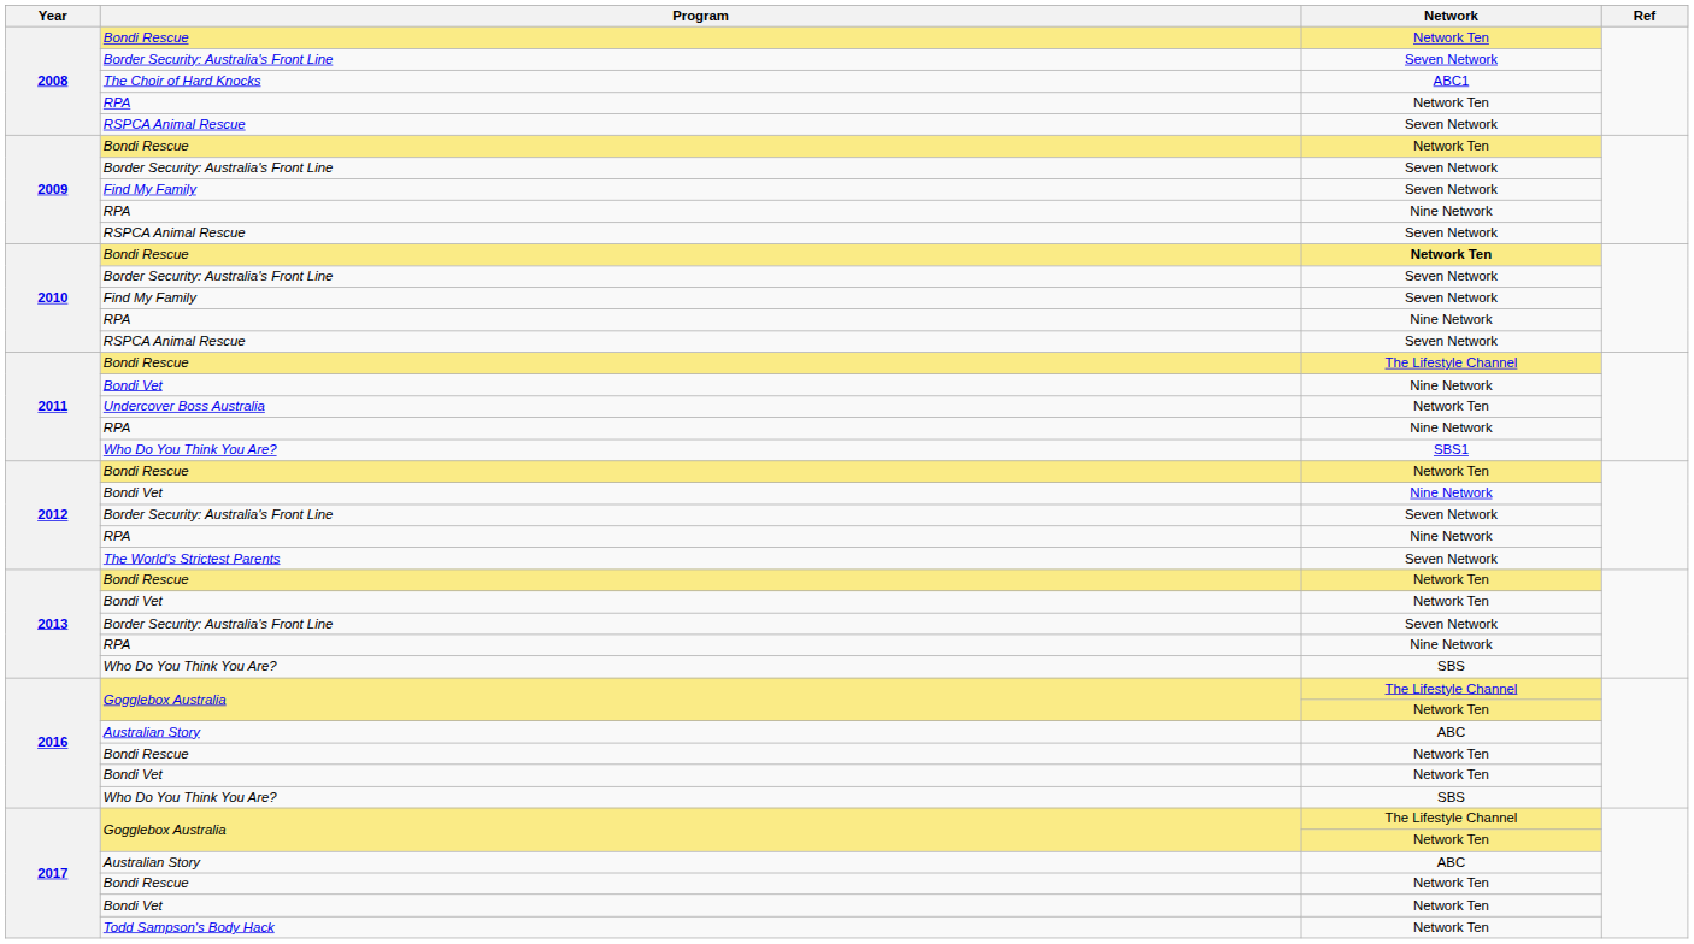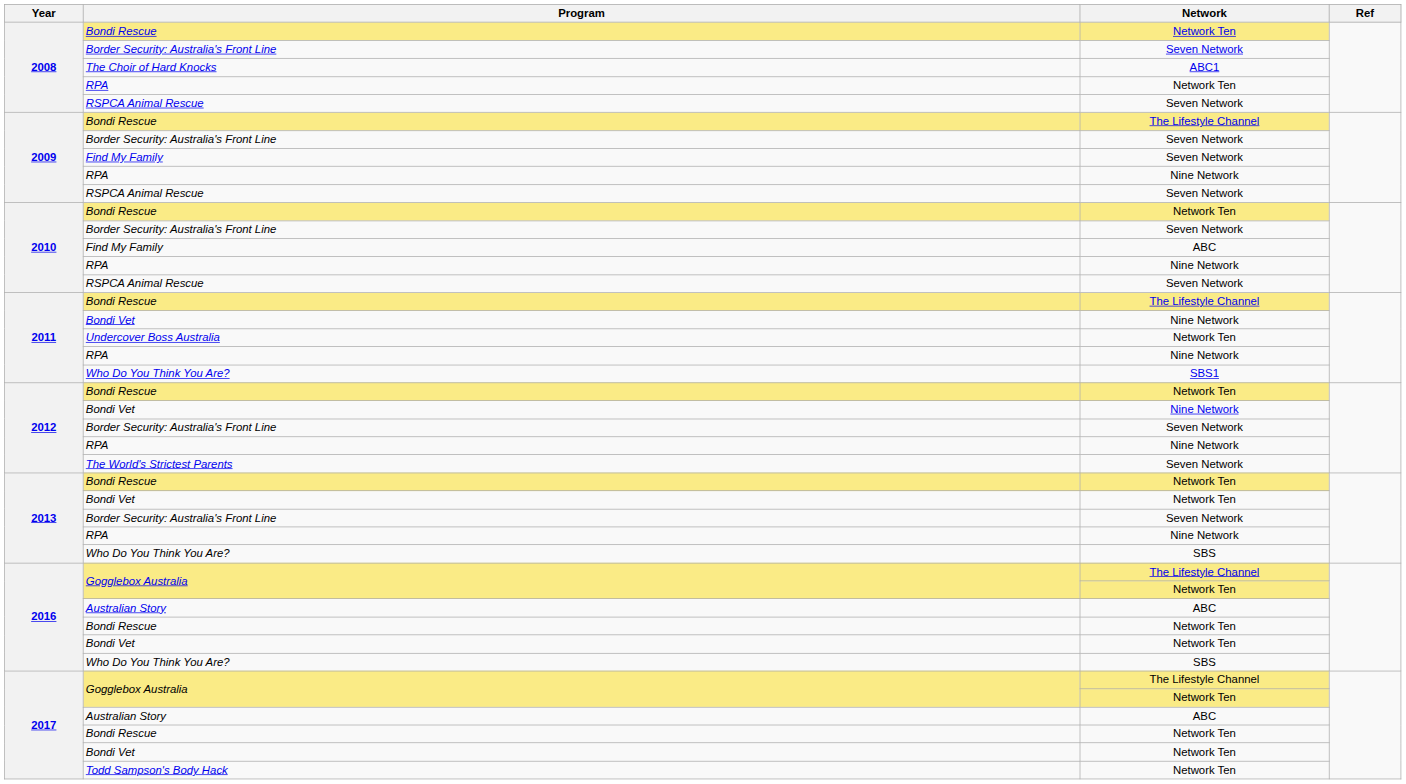 <table class="wikitable sortable">
 <tr style="background:#bebebe;">
 <th scope="col" style="width:1%;">Year</th>
 <th scope="col" style="width:16%;">Program</th>
 <th scope="col" style="width:4%;">Network</th>
 <th scope="col" style="width:1%;" class="unsortable">Ref</th>
 </tr>
 <tr>
 <th scope="row" rowspan="5" style="text-align:center"><a href='#'>2008</a></th>
 <td style="background:#FAEB86"><em><a href='#'>Bondi Rescue</a></em></td>
 <td style="background:#FAEB86; text-align:center;"><a href='#'>Network Ten</a></td>
 <td rowspan="5" style="text-align:center;"></td>
 </tr>
 <tr>
 <td><em><a href='#'>Border Security: Australia's Front Line</a></em></td>
 <td style="text-align:center;"><a href='#'>Seven Network</a></td>
 </tr>
 <tr>
 <td><em><a href='#'>The Choir of Hard Knocks</a></em></td>
 <td style="text-align:center;"><a href='#'>ABC1</a></td>
 </tr>
 <tr>
 <td><em><a href='#'>RPA</a></em></td>
 <td style="text-align:center;">Network Ten</td>
 </tr>
 <tr>
 <td><em><a href='#'>RSPCA Animal Rescue</a></em></td>
 <td style="text-align:center;">Seven Network</td>
 </tr>
 <tr>
 <th scope="row" rowspan="5" style="text-align:center"><a href='#'>2009</a></th>
 <td style="background:#FAEB86"><em>Bondi Rescue</em></td>
-<td style="background:#FAEB86; text-align:center;">Network Ten</td>
+<td style="background:#FAEB86; text-align:center;"><a href='#'>The Lifestyle Channel</a></td>
 <td rowspan="5" style="text-align:center;"></td>
 </tr>
 <tr>
 <td><em>Border Security: Australia's Front Line</em></td>
 <td style="text-align:center;">Seven Network</td>
 </tr>
 <tr>
 <td><em><a href='#'>Find My Family</a></em></td>
 <td style="text-align:center;">Seven Network</td>
 </tr>
 <tr>
 <td><em>RPA</em></td>
 <td style="text-align:center;">Nine Network</td>
 </tr>
 <tr>
 <td><em>RSPCA Animal Rescue</em></td>
 <td style="text-align:center;">Seven Network</td>
 </tr>
 <tr>
 <th scope="row" rowspan="5" style="text-align:center"><a href='#'>2010</a></th>
 <td style="background:#FAEB86"><em>Bondi Rescue</em></td>
-<td style="background:#FAEB86; text-align:center;"><strong>Network Ten</strong></td>
+<td style="background:#FAEB86; text-align:center;">Network Ten</td>
 <td rowspan="5" style="text-align:center;"></td>
 </tr>
 <tr>
 <td><em>Border Security: Australia's Front Line</em></td>
 <td style="text-align:center;">Seven Network</td>
 </tr>
 <tr>
 <td><em>Find My Family</em></td>
-<td style="text-align:center;">Seven Network</td>
+<td style="text-align:center;">ABC</td>
 </tr>
 <tr>
 <td><em>RPA</em></td>
 <td style="text-align:center;">Nine Network</td>
 </tr>
 <tr>
 <td><em>RSPCA Animal Rescue</em></td>
 <td style="text-align:center;">Seven Network</td>
 </tr>
 <tr>
 <th scope="row" rowspan="5" style="text-align:center"><a href='#'>2011</a></th>
 <td style="background:#FAEB86"><em>Bondi Rescue</em></td>
 <td style="background:#FAEB86; text-align:center;"><a href='#'>The Lifestyle Channel</a></td>
 <td rowspan="5" style="text-align:center;"></td>
 </tr>
 <tr>
 <td><em><a href='#'>Bondi Vet</a></em></td>
 <td style="text-align:center;">Nine Network</td>
 </tr>
 <tr>
 <td><em><a href='#'>Undercover Boss Australia</a></em></td>
 <td style="text-align:center;">Network Ten</td>
 </tr>
 <tr>
 <td><em>RPA</em></td>
 <td style="text-align:center;">Nine Network</td>
 </tr>
 <tr>
 <td><em><a href='#'>Who Do You Think You Are?</a></em></td>
 <td style="text-align:center;"><a href='#'>SBS1</a></td>
 </tr>
 <tr>
 <th scope="row" rowspan="5" style="text-align:center"><a href='#'>2012</a></th>
 <td style="background:#FAEB86"><em>Bondi Rescue</em></td>
 <td style="background:#FAEB86; text-align:center;">Network Ten</td>
 <td rowspan="5" style="text-align:center;"></td>
 </tr>
 <tr>
 <td><em>Bondi Vet</em></td>
 <td style="text-align:center;"><a href='#'>Nine Network</a></td>
 </tr>
 <tr>
 <td><em>Border Security: Australia's Front Line</em></td>
 <td style="text-align:center;">Seven Network</td>
 </tr>
 <tr>
 <td><em>RPA</em></td>
 <td style="text-align:center;">Nine Network</td>
 </tr>
 <tr>
 <td><em><a href='#'>The World's Strictest Parents</a></em></td>
 <td style="text-align:center;">Seven Network</td>
 </tr>
 <tr>
 <th scope="row" rowspan="5" style="text-align:center"><a href='#'>2013</a></th>
 <td style="background:#FAEB86"><em>Bondi Rescue</em></td>
 <td style="background:#FAEB86; text-align:center;">Network Ten</td>
 <td rowspan="5" style="text-align:center;"></td>
 </tr>
 <tr>
 <td><em>Bondi Vet</em></td>
 <td style="text-align:center;">Network Ten</td>
 </tr>
 <tr>
 <td><em>Border Security: Australia's Front Line</em></td>
 <td style="text-align:center;">Seven Network</td>
 </tr>
 <tr>
 <td><em>RPA</em></td>
 <td style="text-align:center;">Nine Network</td>
 </tr>
 <tr>
 <td><em>Who Do You Think You Are?</em></td>
 <td style="text-align:center;">SBS</td>
 </tr>
 <tr>
 <th scope="row" rowspan="6" style="text-align:center"><a href='#'>2016</a></th>
 <td style="background:#FAEB86" rowspan="2"><em><a href='#'>Gogglebox Australia</a></em></td>
 <td style="background:#FAEB86; text-align:center;"><a href='#'>The Lifestyle Channel</a></td>
 <td rowspan="6" style="text-align:center;"></td>
 </tr>
 <tr>
 <td style="background:#FAEB86; text-align:center;">Network Ten</td>
 </tr>
 <tr>
 <td><em><a href='#'>Australian Story</a></em></td>
 <td style="text-align:center;">ABC</td>
 </tr>
 <tr>
 <td><em>Bondi Rescue</em></td>
 <td style="text-align:center;">Network Ten</td>
 </tr>
 <tr>
 <td><em>Bondi Vet</em></td>
 <td style="text-align:center;">Network Ten</td>
 </tr>
 <tr>
 <td><em>Who Do You Think You Are?</em></td>
 <td style="text-align:center;">SBS</td>
 </tr>
 <tr>
 <th scope="row" rowspan="6" style="text-align:center"><a href='#'>2017</a></th>
 <td style="background:#FAEB86" rowspan="2"><em>Gogglebox Australia</em></td>
 <td style="background:#FAEB86; text-align:center;">The Lifestyle Channel</td>
 <td rowspan="6" style="text-align:center;"></td>
 </tr>
 <tr>
 <td style="background:#FAEB86; text-align:center;">Network Ten</td>
 </tr>
 <tr>
 <td><em>Australian Story</em></td>
 <td style="text-align:center;">ABC</td>
 </tr>
 <tr>
 <td><em>Bondi Rescue</em></td>
 <td style="text-align:center;">Network Ten</td>
 </tr>
 <tr>
 <td><em>Bondi Vet</em></td>
 <td style="text-align:center;">Network Ten</td>
 </tr>
 <tr>
 <td><em><a href='#'>Todd Sampson's Body Hack</a></em></td>
 <td style="text-align:center;">Network Ten</td>
 </tr>
 </table>
